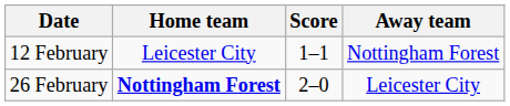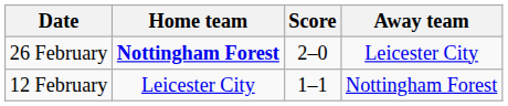 <table class="wikitable" style="text-align: center">
 <tr>
 <th>Date</th>
 <th>Home team</th>
 <th>Score</th>
 <th>Away team</th>
 </tr>
 <tr>
+<td>26 February</td>
+<td><strong><a href='#'>Nottingham Forest</a></strong></td>
+<td>2–0</td>
+<td><a href='#'>Leicester City</a></td>
+</tr>
+<tr>
 <td>12 February</td>
 <td><a href='#'>Leicester City</a></td>
 <td>1–1</td>
 <td><a href='#'>Nottingham Forest</a></td>
 </tr>
-<tr>
-<td>26 February</td>
-<td><strong><a href='#'>Nottingham Forest</a></strong></td>
-<td>2–0</td>
-<td><a href='#'>Leicester City</a></td>
-</tr>
 </table>
